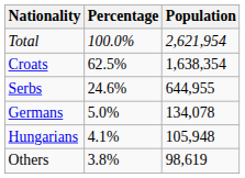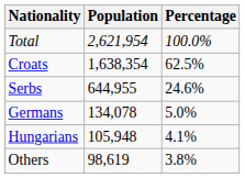 <table class="wikitable sortable">
 <tr>
 <th>Nationality</th>
+<th>Population</th>
 <th>Percentage</th>
-<th>Population</th>
 </tr>
 <tr>
 <td><em>Total</em></td>
+<td><em>2,621,954</em></td>
 <td><em>100.0%</em></td>
-<td><em>2,621,954</em></td>
 </tr>
 <tr>
 <td><a href='#'>Croats</a></td>
+<td>1,638,354</td>
 <td>62.5%</td>
-<td>1,638,354</td>
 </tr>
 <tr>
 <td><a href='#'>Serbs</a></td>
+<td>644,955</td>
 <td>24.6%</td>
-<td>644,955</td>
 </tr>
 <tr>
 <td><a href='#'>Germans</a></td>
+<td>134,078</td>
 <td>5.0%</td>
-<td>134,078</td>
 </tr>
 <tr>
 <td><a href='#'>Hungarians</a></td>
+<td>105,948</td>
 <td>4.1%</td>
-<td>105,948</td>
 </tr>
 <tr>
 <td>Others</td>
+<td>98,619</td>
 <td>3.8%</td>
-<td>98,619</td>
 </tr>
 </table>
